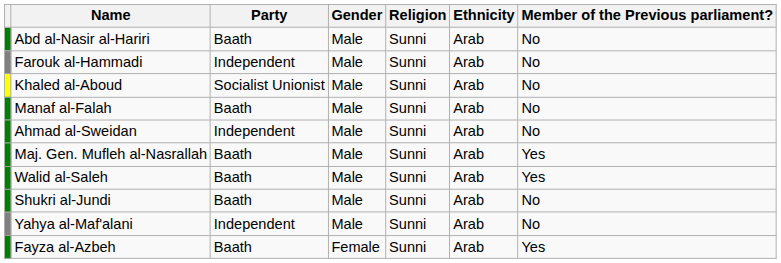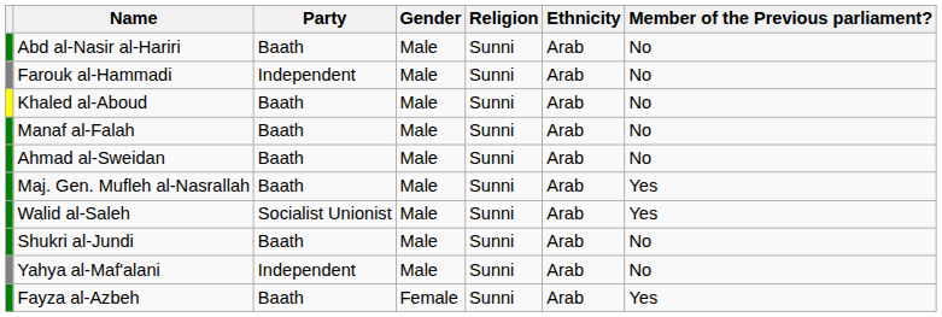 <table class="wikitable sortable">
 <tr>
 <th></th>
 <th>Name</th>
 <th>Party</th>
 <th>Gender</th>
 <th>Religion</th>
 <th>Ethnicity</th>
 <th>Member of the Previous parliament?</th>
 </tr>
 <tr>
 <td bgcolor="green"></td>
 <td>Abd al-Nasir al-Hariri</td>
 <td>Baath</td>
 <td>Male</td>
 <td>Sunni</td>
 <td>Arab</td>
 <td>No</td>
 </tr>
 <tr>
 <td bgcolor="grey"></td>
 <td>Farouk al-Hammadi</td>
 <td>Independent</td>
 <td>Male</td>
 <td>Sunni</td>
 <td>Arab</td>
 <td>No</td>
 </tr>
 <tr>
 <td bgcolor="yellow"></td>
 <td>Khaled al-Aboud</td>
-<td>Socialist Unionist</td>
+<td>Baath</td>
 <td>Male</td>
 <td>Sunni</td>
 <td>Arab</td>
 <td>No</td>
 </tr>
 <tr>
 <td bgcolor="green"></td>
 <td>Manaf al-Falah</td>
 <td>Baath</td>
 <td>Male</td>
 <td>Sunni</td>
 <td>Arab</td>
 <td>No</td>
 </tr>
 <tr>
 <td bgcolor="green"></td>
 <td>Ahmad al-Sweidan</td>
-<td>Independent</td>
+<td>Baath</td>
 <td>Male</td>
 <td>Sunni</td>
 <td>Arab</td>
 <td>No</td>
 </tr>
 <tr>
 <td bgcolor="green"></td>
 <td>Maj. Gen. Mufleh al-Nasrallah</td>
 <td>Baath</td>
 <td>Male</td>
 <td>Sunni</td>
 <td>Arab</td>
 <td>Yes</td>
 </tr>
 <tr>
 <td bgcolor="green"></td>
 <td>Walid al-Saleh</td>
-<td>Baath</td>
+<td>Socialist Unionist</td>
 <td>Male</td>
 <td>Sunni</td>
 <td>Arab</td>
 <td>Yes</td>
 </tr>
 <tr>
 <td bgcolor="green"></td>
 <td>Shukri al-Jundi</td>
 <td>Baath</td>
 <td>Male</td>
 <td>Sunni</td>
 <td>Arab</td>
 <td>No</td>
 </tr>
 <tr>
 <td bgcolor="grey"></td>
 <td>Yahya al-Maf'alani</td>
 <td>Independent</td>
 <td>Male</td>
 <td>Sunni</td>
 <td>Arab</td>
 <td>No</td>
 </tr>
 <tr>
 <td bgcolor="green"></td>
 <td>Fayza al-Azbeh</td>
 <td>Baath</td>
 <td>Female</td>
 <td>Sunni</td>
 <td>Arab</td>
 <td>Yes</td>
 </tr>
 </table>
